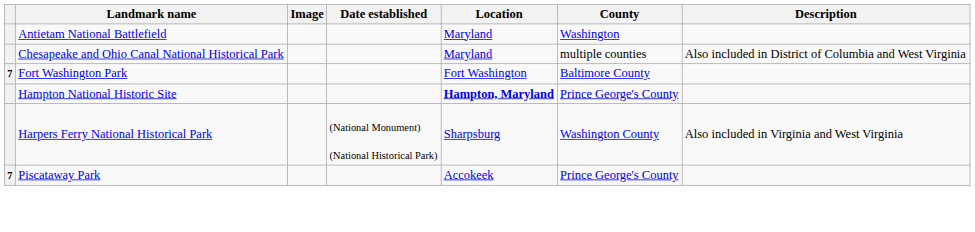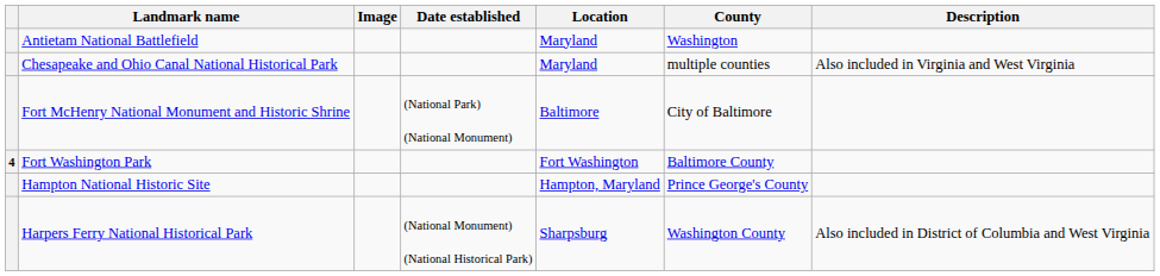 <table class="wikitable sortable" style="width:98%">
 <tr>
 <th width="1%"></th>
 <th><strong>Landmark name</strong><br></th>
 <th class="unsortable"><strong>Image</strong></th>
 <th date><strong>Date established</strong></th>
 <th><strong>Location</strong></th>
 <th><strong>County</strong></th>
 <th class="unsortable"><strong>Description</strong></th>
 </tr>
 <tr>
 <th></th>
 <td><a href='#'>Antietam National Battlefield</a></td>
 <td></td>
 <td></td>
 <td><a href='#'>Maryland</a></td>
 <td><a href='#'>Washington</a></td>
 <td></td>
 </tr>
 <tr>
 <th></th>
 <td><a href='#'>Chesapeake and Ohio Canal National Historical Park</a></td>
 <td></td>
 <td></td>
 <td><a href='#'>Maryland</a></td>
 <td>multiple counties</td>
-<td>Also included in District of Columbia and West Virginia</td>
+<td>Also included in Virginia and West Virginia</td>
 </tr>
 <tr>
-<th><small>7</small></th>
+<th></th>
+<td><a href='#'>Fort McHenry National Monument and Historic Shrine</a></td>
+<td></td>
+<td> <br><small>(National Park)</small> <br> <br><small>(National Monument)</small></td>
+<td><a href='#'>Baltimore</a></td>
+<td>City of Baltimore</td>
+<td></td>
+</tr>
+<tr>
+<th><small>4</small></th>
 <td><a href='#'>Fort Washington Park</a></td>
 <td></td>
 <td></td>
 <td><a href='#'>Fort Washington</a></td>
 <td><a href='#'>Baltimore County</a></td>
 <td></td>
 </tr>
 <tr>
 <th></th>
 <td><a href='#'>Hampton National Historic Site</a></td>
 <td></td>
 <td></td>
-<td><strong><a href='#'>Hampton, Maryland</a></strong></td>
+<td><a href='#'>Hampton, Maryland</a></td>
 <td><a href='#'>Prince George's County</a></td>
 <td></td>
 </tr>
 <tr>
 <th></th>
 <td><a href='#'>Harpers Ferry National Historical Park</a></td>
 <td></td>
 <td> <br><small>(National Monument)</small> <br> <br><small>(National Historical Park)</small></td>
 <td><a href='#'>Sharpsburg</a></td>
 <td><a href='#'>Washington County</a></td>
-<td>Also included in Virginia and West Virginia</td>
-</tr>
-<tr>
-<th><small>7</small></th>
-<td><a href='#'>Piscataway Park</a></td>
-<td></td>
-<td></td>
-<td><a href='#'>Accokeek</a></td>
-<td><a href='#'>Prince George's County</a></td>
-<td></td>
+<td>Also included in District of Columbia and West Virginia</td>
 </tr>
 </table>
